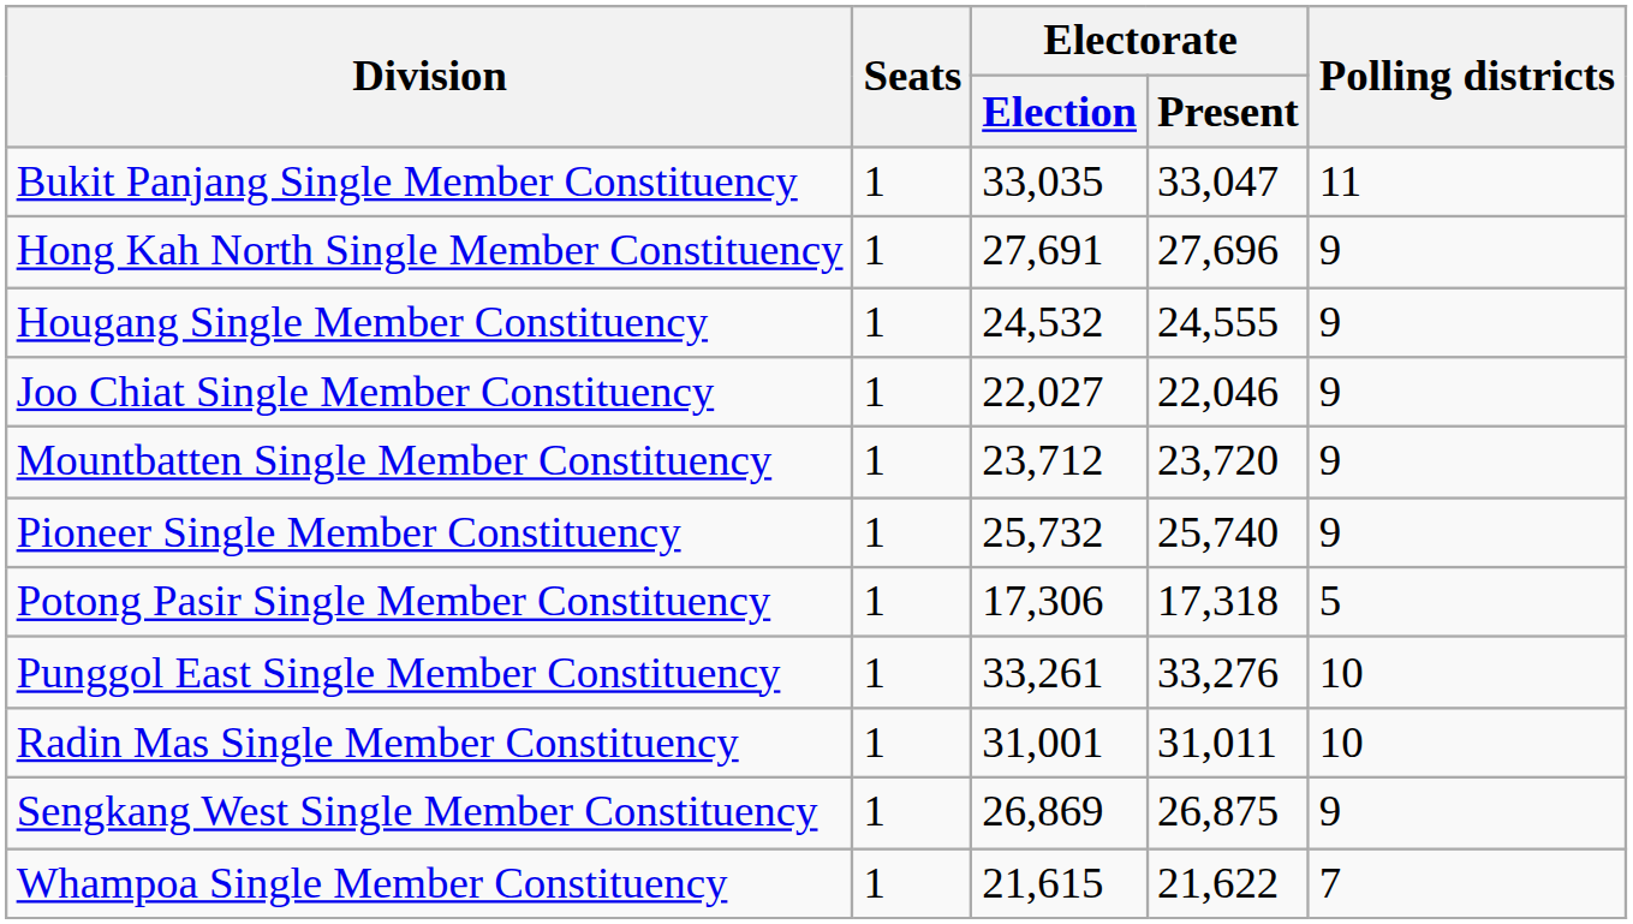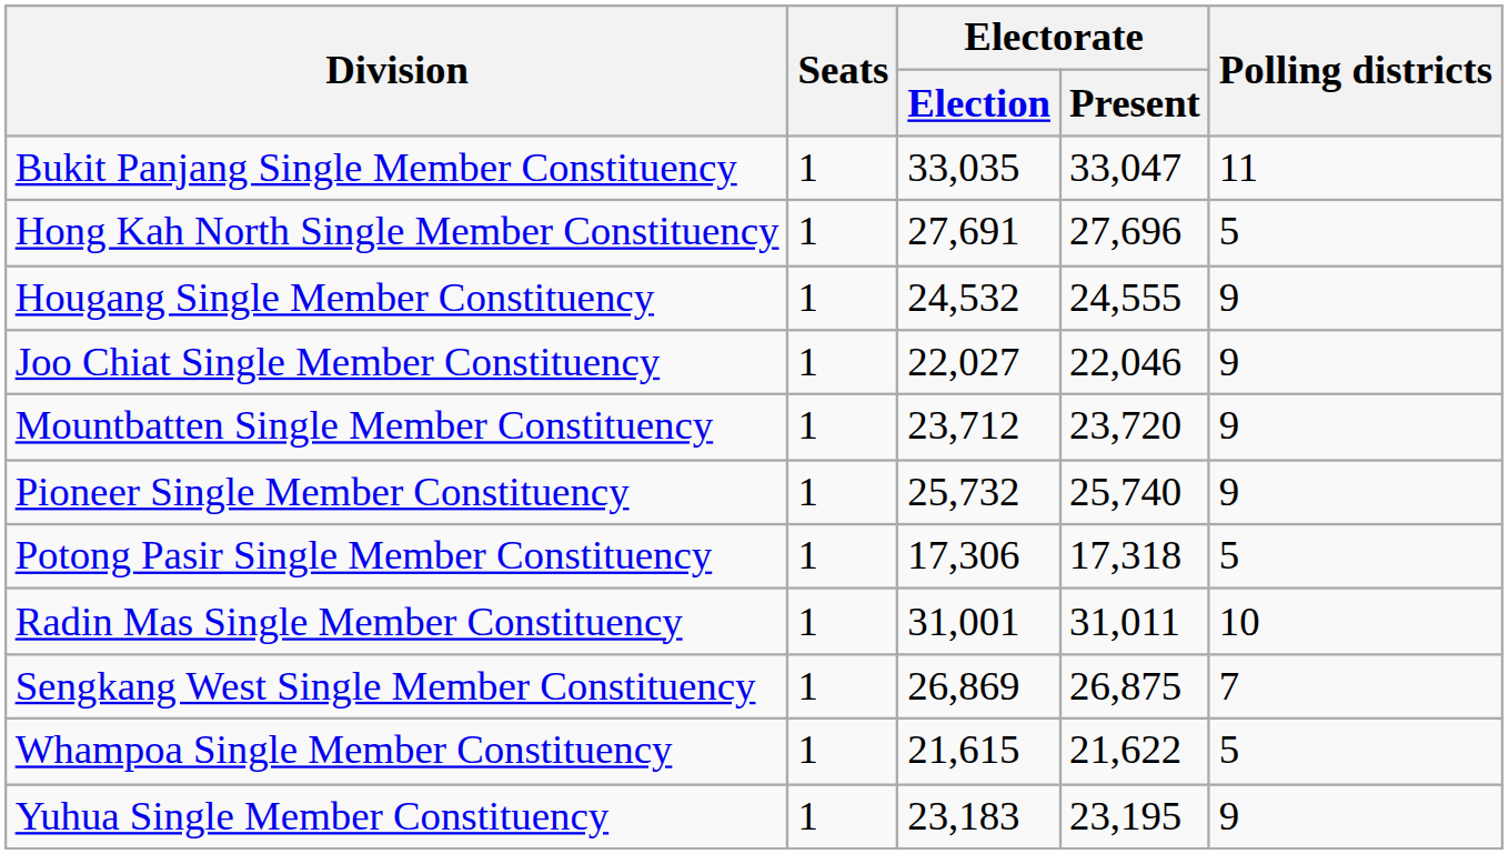 <table class="wikitable">
 <tr>
 <th rowspan=2>Division</th>
 <th rowspan=2>Seats</th>
 <th colspan=2>Electorate</th>
 <th rowspan=2>Polling districts</th>
 </tr>
 <tr>
 <th><a href='#'>Election</a></th>
 <th>Present</th>
 </tr>
 <tr>
 <td><a href='#'>Bukit Panjang Single Member Constituency</a></td>
 <td>1</td>
 <td>33,035</td>
 <td>33,047</td>
 <td>11</td>
 </tr>
 <tr>
 <td><a href='#'>Hong Kah North Single Member Constituency</a></td>
 <td>1</td>
 <td>27,691</td>
 <td>27,696</td>
-<td>9</td>
+<td>5</td>
 </tr>
 <tr>
 <td><a href='#'>Hougang Single Member Constituency</a></td>
 <td>1</td>
 <td>24,532</td>
 <td>24,555</td>
 <td>9</td>
 </tr>
 <tr>
 <td><a href='#'>Joo Chiat Single Member Constituency</a></td>
 <td>1</td>
 <td>22,027</td>
 <td>22,046</td>
 <td>9</td>
 </tr>
 <tr>
 <td><a href='#'>Mountbatten Single Member Constituency</a></td>
 <td>1</td>
 <td>23,712</td>
 <td>23,720</td>
 <td>9</td>
 </tr>
 <tr>
 <td><a href='#'>Pioneer Single Member Constituency</a></td>
 <td>1</td>
 <td>25,732</td>
 <td>25,740</td>
 <td>9</td>
 </tr>
 <tr>
 <td><a href='#'>Potong Pasir Single Member Constituency</a></td>
 <td>1</td>
 <td>17,306</td>
 <td>17,318</td>
 <td>5</td>
 </tr>
 <tr>
-<td><a href='#'>Punggol East Single Member Constituency</a></td>
-<td>1</td>
-<td>33,261</td>
-<td>33,276</td>
-<td>10</td>
-</tr>
-<tr>
 <td><a href='#'>Radin Mas Single Member Constituency</a></td>
 <td>1</td>
 <td>31,001</td>
 <td>31,011</td>
 <td>10</td>
 </tr>
 <tr>
 <td><a href='#'>Sengkang West Single Member Constituency</a></td>
 <td>1</td>
 <td>26,869</td>
 <td>26,875</td>
-<td>9</td>
+<td>7</td>
 </tr>
 <tr>
 <td><a href='#'>Whampoa Single Member Constituency</a></td>
 <td>1</td>
 <td>21,615</td>
 <td>21,622</td>
-<td>7</td>
+<td>5</td>
+</tr>
+<tr>
+<td><a href='#'>Yuhua Single Member Constituency</a></td>
+<td>1</td>
+<td>23,183</td>
+<td>23,195</td>
+<td>9</td>
 </tr>
 </table>
